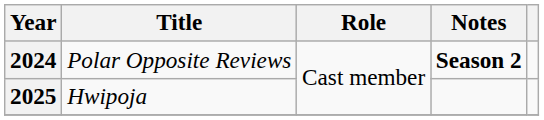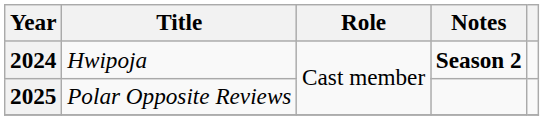 <table class="wikitable plainrowheaders">
 <tr>
 <th scope="col">Year</th>
 <th scope="col">Title</th>
 <th scope="col">Role</th>
 <th scope="col" class="unsortable">Notes</th>
 <th scope="col" class="unsortable"></th>
 </tr>
 <tr>
 <th scope="row">2024</th>
-<td><em>Polar Opposite Reviews</em></td>
+<td><em>Hwipoja</em></td>
 <td rowspan="2">Cast member</td>
 <td><strong>Season 2</strong></td>
 <td></td>
 </tr>
 <tr>
 <th><strong>2025</strong></th>
-<td><em>Hwipoja</em></td>
+<td><em>Polar Opposite Reviews</em></td>
 <td></td>
 <td></td>
 </tr>
 <tr>
 </tr>
 </table>
